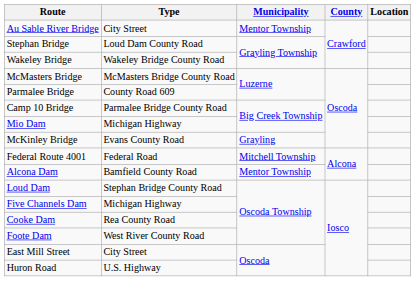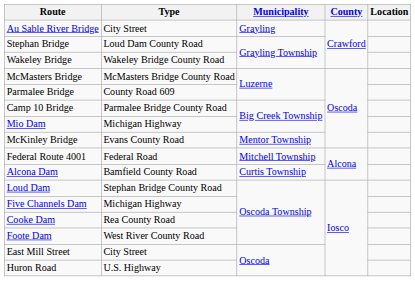 <table class="wikitable">
 <tr>
 <th>Route</th>
 <th>Type</th>
 <th><a href='#'>Municipality</a></th>
 <th><a href='#'>County</a></th>
 <th>Location</th>
 </tr>
 <tr>
 <td> <a href='#'>Au Sable River Bridge</a></td>
 <td>City Street</td>
-<td><a href='#'>Mentor Township</a></td>
+<td><a href='#'>Grayling</a></td>
 <td rowspan="3"><a href='#'>Crawford</a></td>
 <td></td>
 </tr>
 <tr>
 <td>Stephan Bridge</td>
 <td>Loud Dam County Road</td>
 <td rowspan="2"><a href='#'>Grayling Township</a></td>
 <td></td>
 </tr>
 <tr>
 <td>Wakeley Bridge</td>
 <td>Wakeley Bridge County Road</td>
 <td></td>
 </tr>
 <tr>
 <td>McMasters Bridge</td>
 <td>McMasters Bridge County Road</td>
 <td rowspan="2"><a href='#'>Luzerne</a></td>
 <td rowspan="5"><a href='#'>Oscoda</a></td>
 <td></td>
 </tr>
 <tr>
 <td>Parmalee Bridge</td>
 <td>County Road 609</td>
 <td></td>
 </tr>
 <tr>
 <td>Camp 10 Bridge</td>
 <td>Parmalee Bridge County Road</td>
 <td rowspan="2"><a href='#'>Big Creek Township</a></td>
 <td></td>
 </tr>
 <tr>
 <td> <a href='#'>Mio Dam</a></td>
 <td>Michigan Highway</td>
 <td></td>
 </tr>
 <tr>
 <td>McKinley Bridge</td>
 <td>Evans County Road</td>
-<td><a href='#'>Grayling</a></td>
+<td><a href='#'>Mentor Township</a></td>
 <td></td>
 </tr>
 <tr>
 <td>Federal Route 4001</td>
 <td>Federal Road</td>
 <td><a href='#'>Mitchell Township</a></td>
 <td rowspan="2"><a href='#'>Alcona</a></td>
 <td></td>
 </tr>
 <tr>
 <td><a href='#'>Alcona Dam</a></td>
 <td>Bamfield County Road</td>
-<td><a href='#'>Mentor Township</a></td>
+<td><a href='#'>Curtis Township</a></td>
 <td></td>
 </tr>
 <tr>
 <td><a href='#'>Loud Dam</a></td>
 <td>Stephan Bridge County Road</td>
 <td rowspan="4"><a href='#'>Oscoda Township</a></td>
 <td rowspan="6"><a href='#'>Iosco</a></td>
 <td></td>
 </tr>
 <tr>
 <td> <a href='#'>Five Channels Dam</a></td>
 <td>Michigan Highway</td>
 <td></td>
 </tr>
 <tr>
 <td><a href='#'>Cooke Dam</a></td>
 <td>Rea County Road</td>
 <td></td>
 </tr>
 <tr>
 <td><a href='#'>Foote Dam</a></td>
 <td>West River County Road</td>
 <td></td>
 </tr>
 <tr>
 <td>East Mill Street</td>
 <td>City Street</td>
 <td rowspan="2"><a href='#'>Oscoda</a></td>
 <td></td>
 </tr>
 <tr>
 <td> Huron Road</td>
 <td>U.S. Highway</td>
 <td></td>
 </tr>
 </table>
